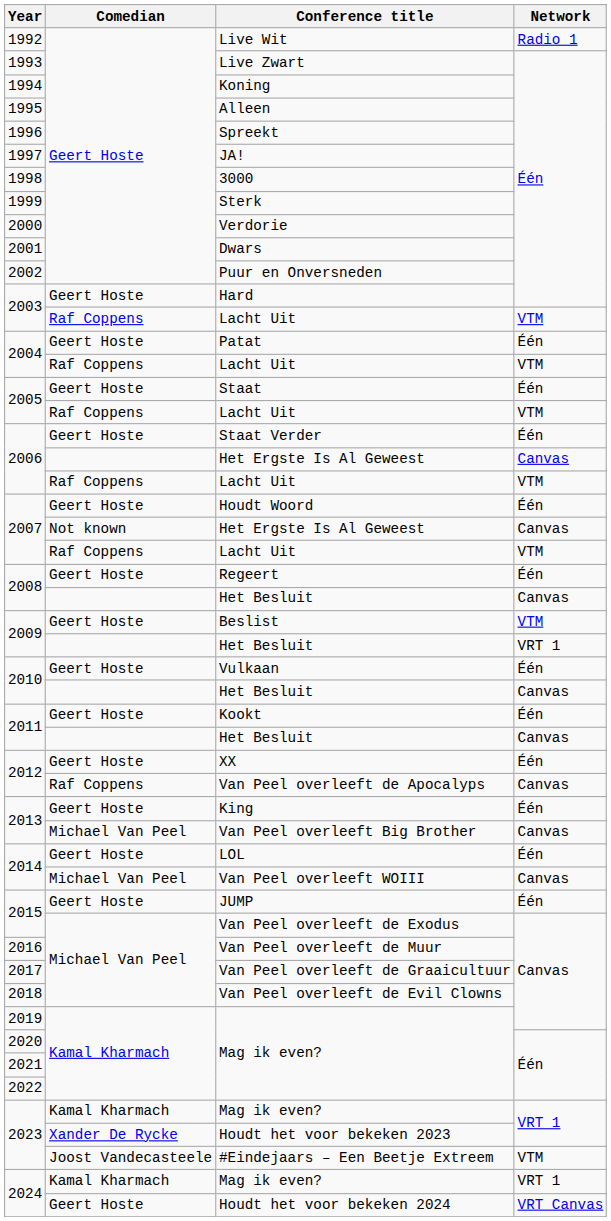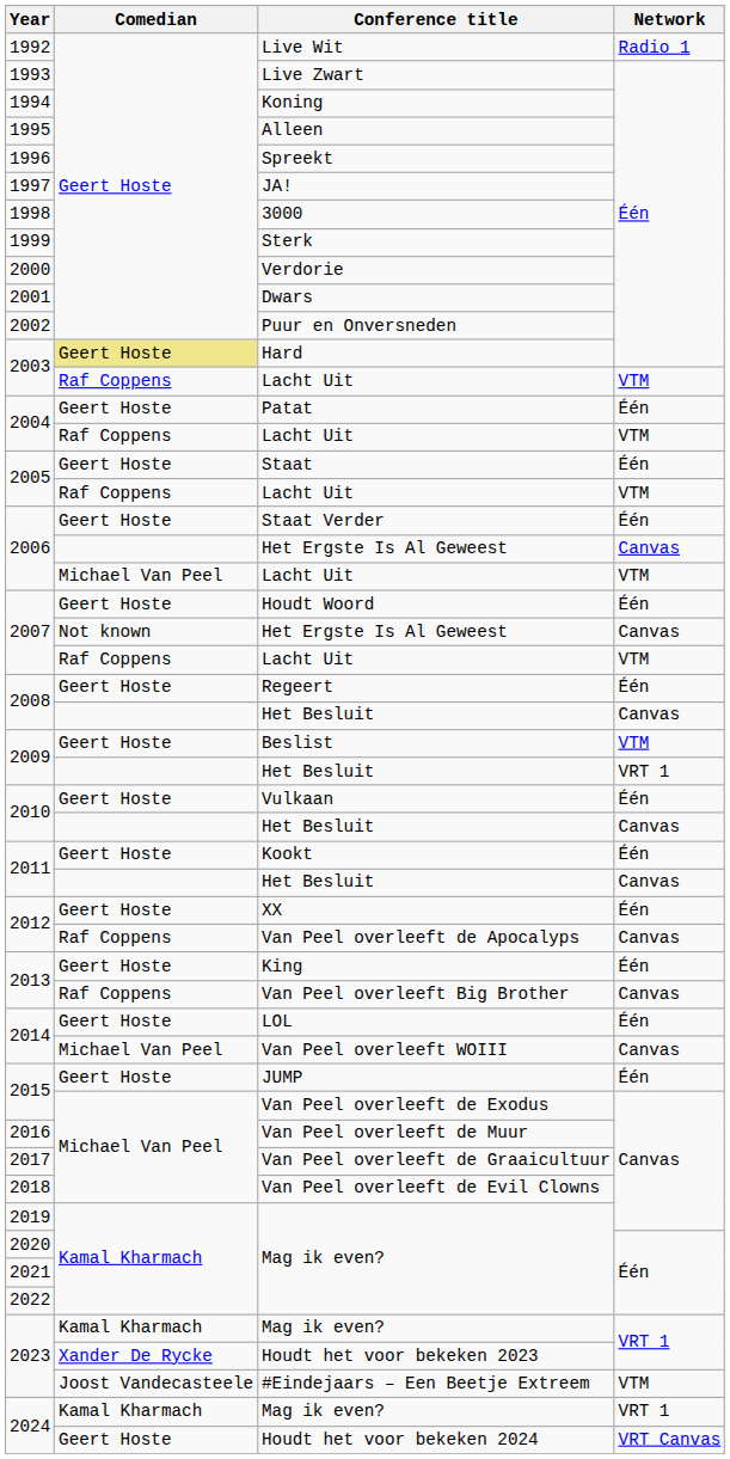 <table class="wikitable">
 <tr>
 <th>Year</th>
 <th>Comedian</th>
 <th>Conference title</th>
 <th>Network</th>
 </tr>
 <tr>
 <td>1992</td>
 <td rowspan="11"><a href='#'>Geert Hoste</a></td>
 <td>Live Wit</td>
 <td><a href='#'>Radio 1</a></td>
 </tr>
 <tr>
 <td>1993</td>
 <td>Live Zwart</td>
 <td rowspan="11"><a href='#'>Één</a></td>
 </tr>
 <tr>
 <td>1994</td>
 <td>Koning</td>
 </tr>
 <tr>
 <td>1995</td>
 <td>Alleen</td>
 </tr>
 <tr>
 <td>1996</td>
 <td>Spreekt</td>
 </tr>
 <tr>
 <td>1997</td>
 <td>JA!</td>
 </tr>
 <tr>
 <td>1998</td>
 <td>3000</td>
 </tr>
 <tr>
 <td>1999</td>
 <td>Sterk</td>
 </tr>
 <tr>
 <td>2000</td>
 <td>Verdorie</td>
 </tr>
 <tr>
 <td>2001</td>
 <td>Dwars</td>
 </tr>
 <tr>
 <td>2002</td>
 <td>Puur en Onversneden</td>
 </tr>
 <tr>
 <td rowspan="2">2003</td>
-<td>Geert Hoste</td>
+<td style="background: khaki;">Geert Hoste</td>
 <td>Hard</td>
 </tr>
 <tr>
 <td><a href='#'>Raf Coppens</a></td>
 <td>Lacht Uit</td>
 <td><a href='#'>VTM</a></td>
 </tr>
 <tr>
 <td rowspan="2">2004</td>
 <td>Geert Hoste</td>
 <td>Patat</td>
 <td>Één</td>
 </tr>
 <tr>
 <td>Raf Coppens</td>
 <td>Lacht Uit</td>
 <td>VTM</td>
 </tr>
 <tr>
 <td rowspan="2">2005</td>
 <td>Geert Hoste</td>
 <td>Staat</td>
 <td>Één</td>
 </tr>
 <tr>
 <td>Raf Coppens</td>
 <td>Lacht Uit</td>
 <td>VTM</td>
 </tr>
 <tr>
 <td rowspan="3">2006</td>
 <td>Geert Hoste</td>
 <td>Staat Verder</td>
 <td>Één</td>
 </tr>
 <tr>
 <td></td>
 <td>Het Ergste Is Al Geweest</td>
 <td><a href='#'>Canvas</a></td>
 </tr>
 <tr>
-<td>Raf Coppens</td>
+<td>Michael Van Peel</td>
 <td>Lacht Uit</td>
 <td>VTM</td>
 </tr>
 <tr>
 <td rowspan="3">2007</td>
 <td>Geert Hoste</td>
 <td>Houdt Woord</td>
 <td>Één</td>
 </tr>
 <tr>
 <td>Not known</td>
 <td>Het Ergste Is Al Geweest</td>
 <td>Canvas</td>
 </tr>
 <tr>
 <td>Raf Coppens</td>
 <td>Lacht Uit</td>
 <td>VTM</td>
 </tr>
 <tr>
 <td rowspan="2">2008</td>
 <td>Geert Hoste</td>
 <td>Regeert</td>
 <td>Één</td>
 </tr>
 <tr>
 <td></td>
 <td>Het Besluit</td>
 <td>Canvas</td>
 </tr>
 <tr>
 <td rowspan="2">2009</td>
 <td>Geert Hoste</td>
 <td>Beslist</td>
 <td><a href='#'>VTM</a></td>
 </tr>
 <tr>
 <td></td>
 <td>Het Besluit</td>
 <td>VRT 1</td>
 </tr>
 <tr>
 <td rowspan="2">2010</td>
 <td>Geert Hoste</td>
 <td>Vulkaan</td>
 <td>Één</td>
 </tr>
 <tr>
 <td></td>
 <td>Het Besluit</td>
 <td>Canvas</td>
 </tr>
 <tr>
 <td rowspan="2">2011</td>
 <td>Geert Hoste</td>
 <td>Kookt</td>
 <td>Één</td>
 </tr>
 <tr>
 <td></td>
 <td>Het Besluit</td>
 <td>Canvas</td>
 </tr>
 <tr>
 <td rowspan="2">2012</td>
 <td>Geert Hoste</td>
 <td>XX</td>
 <td>Één</td>
 </tr>
 <tr>
 <td>Raf Coppens</td>
 <td>Van Peel overleeft de Apocalyps</td>
 <td>Canvas</td>
 </tr>
 <tr>
 <td rowspan="2">2013</td>
 <td>Geert Hoste</td>
 <td>King</td>
 <td>Één</td>
 </tr>
 <tr>
-<td>Michael Van Peel</td>
+<td>Raf Coppens</td>
 <td>Van Peel overleeft Big Brother</td>
 <td>Canvas</td>
 </tr>
 <tr>
 <td rowspan="2">2014</td>
 <td>Geert Hoste</td>
 <td>LOL</td>
 <td>Één</td>
 </tr>
 <tr>
 <td>Michael Van Peel</td>
 <td>Van Peel overleeft WOIII</td>
 <td>Canvas</td>
 </tr>
 <tr>
 <td rowspan="2">2015</td>
 <td>Geert Hoste</td>
 <td>JUMP</td>
 <td>Één</td>
 </tr>
 <tr>
 <td rowspan="4">Michael Van Peel</td>
 <td>Van Peel overleeft de Exodus</td>
 <td rowspan="5">Canvas</td>
 </tr>
 <tr>
 <td>2016</td>
 <td>Van Peel overleeft de Muur</td>
 </tr>
 <tr>
 <td>2017</td>
 <td>Van Peel overleeft de Graaicultuur</td>
 </tr>
 <tr>
 <td>2018</td>
 <td>Van Peel overleeft de Evil Clowns</td>
 </tr>
 <tr>
 <td>2019</td>
 <td rowspan="4"><a href='#'>Kamal Kharmach</a></td>
 <td rowspan="4">Mag ik even?</td>
 </tr>
 <tr>
 <td>2020</td>
 <td rowspan="3">Één</td>
 </tr>
 <tr>
 <td>2021</td>
 </tr>
 <tr>
 <td>2022</td>
 </tr>
 <tr>
 <td rowspan="3">2023</td>
 <td>Kamal Kharmach</td>
 <td>Mag ik even?</td>
 <td rowspan="2"><a href='#'>VRT 1</a></td>
 </tr>
 <tr>
 <td><a href='#'>Xander De Rycke</a></td>
 <td>Houdt het voor bekeken 2023</td>
 </tr>
 <tr>
 <td>Joost Vandecasteele</td>
 <td>#Eindejaars – Een Beetje Extreem</td>
 <td>VTM</td>
 </tr>
 <tr>
 <td rowspan="2">2024</td>
 <td>Kamal Kharmach</td>
 <td>Mag ik even?</td>
 <td>VRT 1</td>
 </tr>
 <tr>
 <td>Geert Hoste</td>
 <td>Houdt het voor bekeken 2024</td>
 <td><a href='#'>VRT Canvas</a></td>
 </tr>
 </table>
